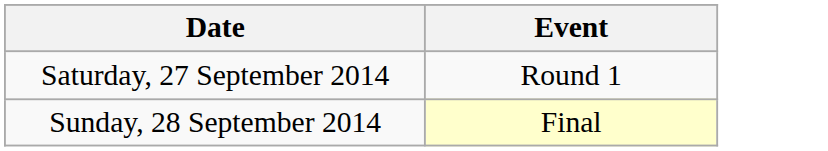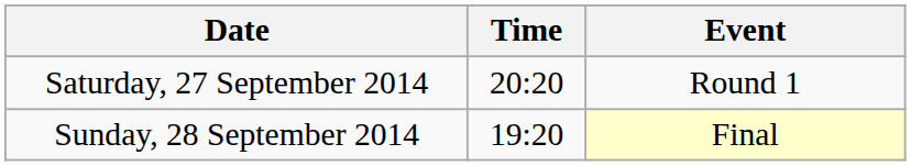 <table class = "wikitable" style="text-align:center;">
 <tr>
 <th width=220>Date</th>
+<th width=50>Time</th>
 <th width=150>Event</th>
 </tr>
 <tr>
 <td>Saturday, 27 September 2014</td>
+<td>20:20</td>
 <td>Round 1</td>
 </tr>
 <tr>
 <td>Sunday, 28 September 2014</td>
+<td>19:20</td>
 <td bgcolor=ffffcc>Final</td>
 </tr>
 </table>
